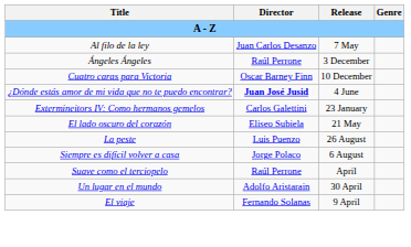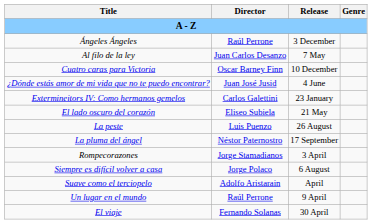 <table class="wikitable" style="margin:1em 0 1em 1em; text-align: center; font-size: 90%;">
 <tr>
 <th scope="col">Title</th>
 <th scope="col">Director</th>
 <th scope="col">Release</th>
 <th scope="col">Genre</th>
 </tr>
 <tr>
 <th colspan="4" style="background-color:#88ccff; font-size:110%;"><strong>A  -  Z</strong></th>
 </tr>
 <tr>
+<td><em>Ángeles Ángeles</em></td>
+<td><a href='#'>Raúl Perrone</a></td>
+<td>3 December</td>
+<td></td>
+</tr>
+<tr>
 <td><em>Al filo de la ley</em></td>
 <td><a href='#'>Juan Carlos Desanzo</a></td>
 <td>7 May</td>
-<td></td>
-</tr>
-<tr>
-<td><em>Ángeles Ángeles</em></td>
-<td><a href='#'>Raúl Perrone</a></td>
-<td>3 December</td>
 <td></td>
 </tr>
 <tr>
 <td><em><a href='#'>Cuatro caras para Victoria</a></em></td>
 <td><a href='#'>Oscar Barney Finn</a></td>
 <td>10 December</td>
 <td></td>
 </tr>
 <tr>
 <td><em><a href='#'>¿Dónde estás amor de mi vida que no te puedo encontrar?</a></em></td>
-<td><strong><a href='#'>Juan José Jusid</a></strong></td>
+<td><a href='#'>Juan José Jusid</a></td>
 <td>4 June</td>
 <td></td>
 </tr>
 <tr>
 <td><em><a href='#'>Extermineitors IV: Como hermanos gemelos</a></em></td>
 <td><a href='#'>Carlos Galettini</a></td>
 <td>23 January</td>
 <td></td>
 </tr>
 <tr>
 <td><em><a href='#'>El lado oscuro del corazón</a></em></td>
 <td><a href='#'>Eliseo Subiela</a></td>
 <td>21 May</td>
 <td></td>
 </tr>
 <tr>
 <td><em><a href='#'>La peste</a></em></td>
 <td><a href='#'>Luis Puenzo</a></td>
 <td>26 August</td>
 <td></td>
 </tr>
 <tr>
+<td><em><a href='#'>La pluma del ángel</a></em></td>
+<td><a href='#'>Néstor Paternostro</a></td>
+<td>17 September</td>
+<td></td>
+</tr>
+<tr>
+<td><em>Rompecorazones</em></td>
+<td><a href='#'>Jorge Stamadianos</a></td>
+<td>3 April</td>
+<td></td>
+</tr>
+<tr>
 <td><em><a href='#'>Siempre es difícil volver a casa</a></em></td>
 <td><a href='#'>Jorge Polaco</a></td>
 <td>6 August</td>
 <td></td>
 </tr>
 <tr>
 <td><em><a href='#'>Suave como el terciopelo</a></em></td>
-<td><a href='#'>Raúl Perrone</a></td>
+<td><a href='#'>Adolfo Aristarain</a></td>
 <td>April</td>
 <td></td>
 </tr>
 <tr>
 <td><em><a href='#'>Un lugar en el mundo</a></em></td>
-<td><a href='#'>Adolfo Aristarain</a></td>
-<td>30 April</td>
+<td><a href='#'>Raúl Perrone</a></td>
+<td>9 April</td>
 <td></td>
 </tr>
 <tr>
 <td><em><a href='#'>El viaje</a></em></td>
 <td><a href='#'>Fernando Solanas</a></td>
-<td>9 April</td>
+<td>30 April</td>
 <td></td>
 </tr>
 </table>
